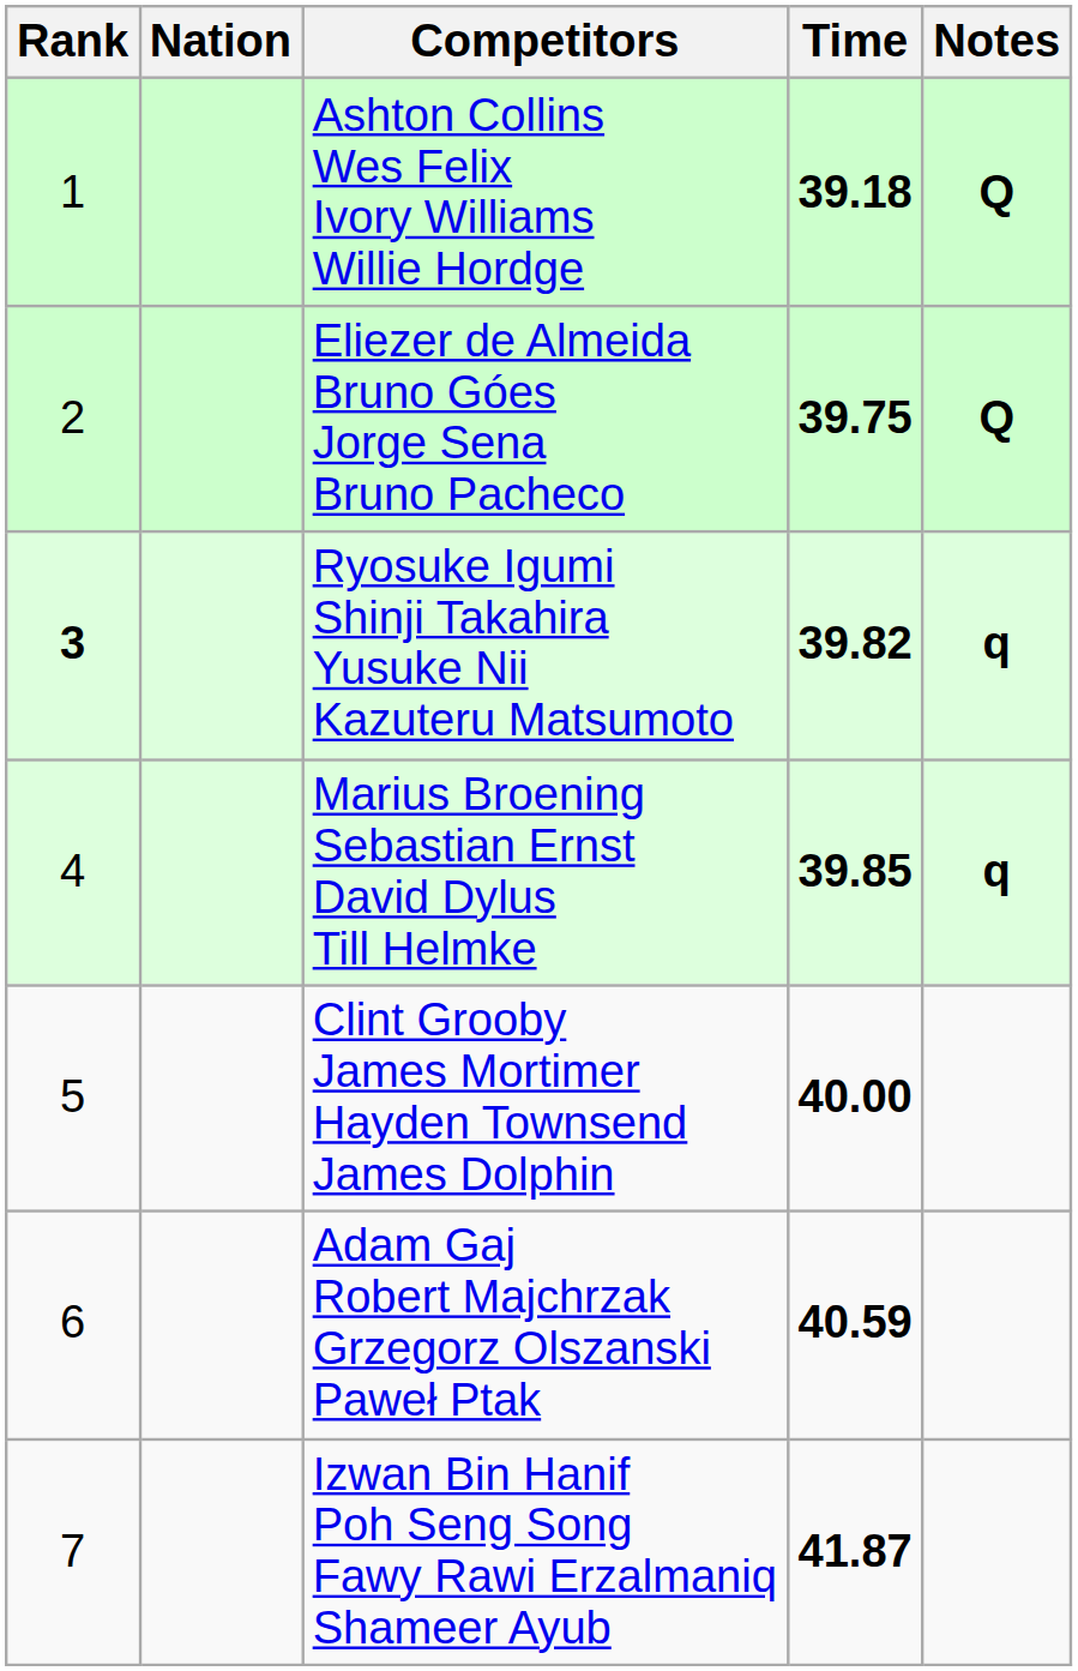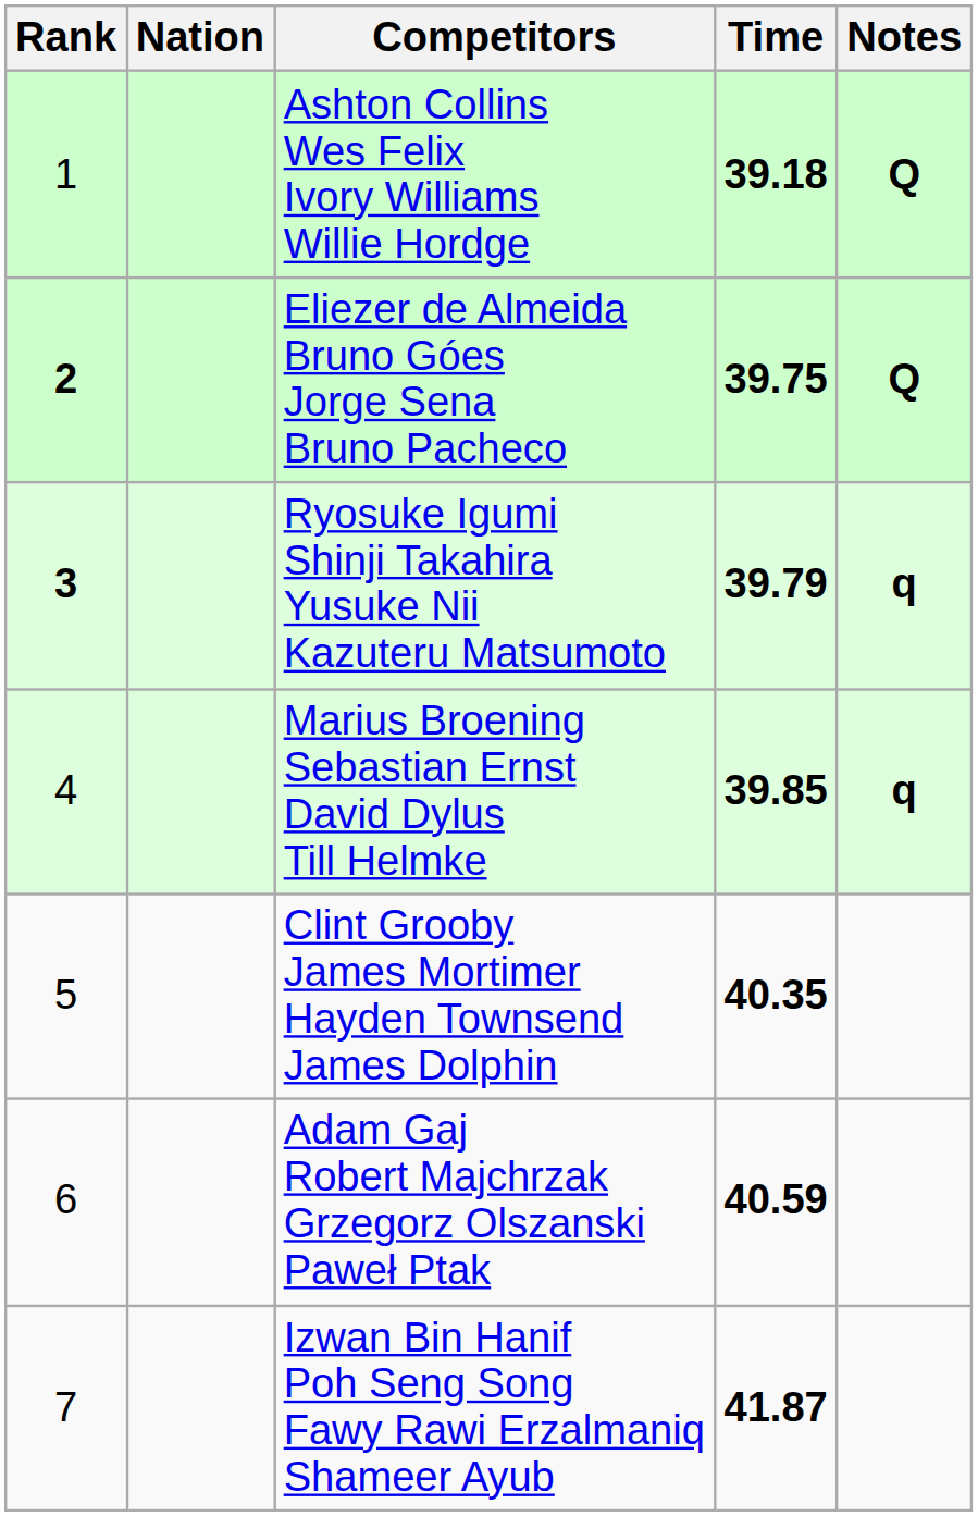 <table class="wikitable sortable" style="text-align:center">
 <tr>
 <th>Rank</th>
 <th>Nation</th>
 <th>Competitors</th>
 <th>Time</th>
 <th>Notes</th>
 </tr>
 <tr bgcolor=ccffcc>
 <td>1</td>
 <td align=left></td>
 <td align=left><a href='#'>Ashton Collins</a><br><a href='#'>Wes Felix</a><br><a href='#'>Ivory Williams</a><br><a href='#'>Willie Hordge</a></td>
 <td><strong>39.18</strong></td>
 <td><strong>Q</strong></td>
 </tr>
 <tr bgcolor=ccffcc>
-<td>2</td>
+<td><strong>2</strong></td>
 <td align=left></td>
 <td align=left><a href='#'>Eliezer de Almeida</a><br><a href='#'>Bruno Góes</a><br><a href='#'>Jorge Sena</a><br><a href='#'>Bruno Pacheco</a></td>
 <td><strong>39.75</strong></td>
 <td><strong>Q</strong></td>
 </tr>
 <tr bgcolor=ddffdd>
 <td><strong>3</strong></td>
 <td align=left></td>
 <td align=left><a href='#'>Ryosuke Igumi</a><br><a href='#'>Shinji Takahira</a><br><a href='#'>Yusuke Nii</a><br><a href='#'>Kazuteru Matsumoto</a></td>
-<td><strong>39.82</strong></td>
+<td><strong>39.79</strong></td>
 <td><strong>q</strong></td>
 </tr>
 <tr bgcolor=ddffdd>
 <td>4</td>
 <td align=left></td>
 <td align=left><a href='#'>Marius Broening</a><br><a href='#'>Sebastian Ernst</a><br><a href='#'>David Dylus</a><br><a href='#'>Till Helmke</a></td>
 <td><strong>39.85</strong></td>
 <td><strong>q</strong></td>
 </tr>
 <tr>
 <td>5</td>
 <td align=left></td>
 <td align=left><a href='#'>Clint Grooby</a><br><a href='#'>James Mortimer</a><br><a href='#'>Hayden Townsend</a><br><a href='#'>James Dolphin</a></td>
-<td><strong>40.00</strong></td>
+<td><strong>40.35</strong></td>
 <td></td>
 </tr>
 <tr>
 <td>6</td>
 <td align=left></td>
 <td align=left><a href='#'>Adam Gaj</a><br><a href='#'>Robert Majchrzak</a><br><a href='#'>Grzegorz Olszanski</a><br><a href='#'>Paweł Ptak</a></td>
 <td><strong>40.59</strong></td>
 <td></td>
 </tr>
 <tr>
 <td>7</td>
 <td align=left></td>
 <td align=left><a href='#'>Izwan Bin Hanif</a><br><a href='#'>Poh Seng Song</a><br><a href='#'>Fawy Rawi Erzalmaniq</a><br><a href='#'>Shameer Ayub</a></td>
 <td><strong>41.87</strong></td>
 <td></td>
 </tr>
 </table>
